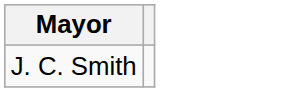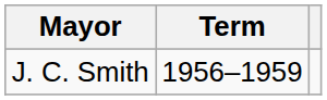 <table class="wikitable">
 <tr>
 <th>Mayor</th>
+<th>Term</th>
 <th></th>
 </tr>
 <tr>
 <td>J. C. Smith</td>
+<td>1956–1959</td>
 <td></td>
 </tr>
 </table>
